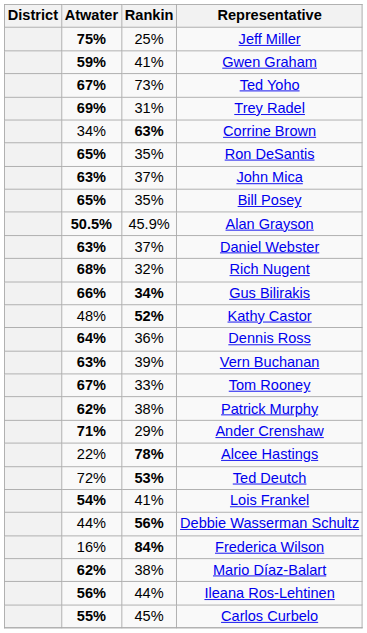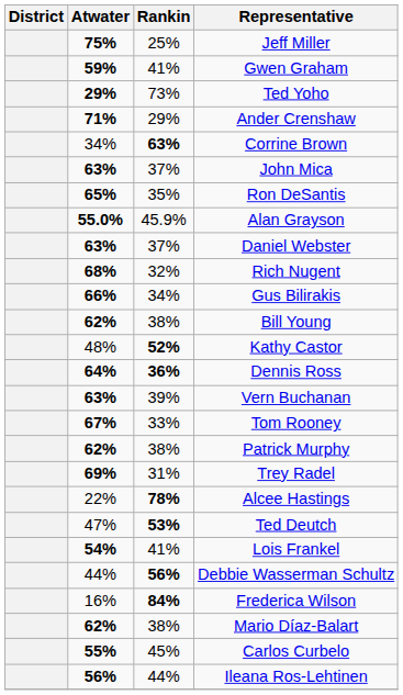 <table class=wikitable>
 <tr>
 <th>District</th>
 <th>Atwater</th>
 <th>Rankin</th>
 <th>Representative</th>
 </tr>
 <tr align=center>
 <th></th>
 <td><strong>75%</strong></td>
 <td>25%</td>
 <td><a href='#'>Jeff Miller</a></td>
 </tr>
 <tr align=center>
 <th></th>
 <td><strong>59%</strong></td>
 <td>41%</td>
 <td><a href='#'>Gwen Graham</a></td>
 </tr>
 <tr align=center>
 <th></th>
-<td><strong>67%</strong></td>
+<td><strong>29%</strong></td>
 <td>73%</td>
 <td><a href='#'>Ted Yoho</a></td>
 </tr>
 <tr align=center>
 <th></th>
-<td><strong>69%</strong></td>
-<td>31%</td>
-<td><a href='#'>Trey Radel</a></td>
+<td><strong>71%</strong></td>
+<td>29%</td>
+<td><a href='#'>Ander Crenshaw</a></td>
 </tr>
 <tr align=center>
 <th></th>
 <td>34%</td>
 <td><strong>63%</strong></td>
 <td><a href='#'>Corrine Brown</a></td>
-</tr>
-<tr align=center>
-<th></th>
-<td><strong>65%</strong></td>
-<td>35%</td>
-<td><a href='#'>Ron DeSantis</a></td>
 </tr>
 <tr align=center>
 <th></th>
 <td><strong>63%</strong></td>
 <td>37%</td>
 <td><a href='#'>John Mica</a></td>
 </tr>
 <tr align=center>
 <th></th>
 <td><strong>65%</strong></td>
 <td>35%</td>
-<td><a href='#'>Bill Posey</a></td>
+<td><a href='#'>Ron DeSantis</a></td>
 </tr>
 <tr align=center>
 <th></th>
-<td><strong>50.5%</strong></td>
+<td><strong>55.0%</strong></td>
 <td>45.9%</td>
 <td><a href='#'>Alan Grayson</a></td>
 </tr>
 <tr align=center>
 <th></th>
 <td><strong>63%</strong></td>
 <td>37%</td>
 <td><a href='#'>Daniel Webster</a></td>
 </tr>
 <tr align=center>
 <th></th>
 <td><strong>68%</strong></td>
 <td>32%</td>
 <td><a href='#'>Rich Nugent</a></td>
 </tr>
 <tr align=center>
 <th></th>
 <td><strong>66%</strong></td>
-<td><strong>34%</strong></td>
+<td>34%</td>
 <td><a href='#'>Gus Bilirakis</a></td>
+</tr>
+<tr align=center>
+<th></th>
+<td><strong>62%</strong></td>
+<td>38%</td>
+<td><a href='#'>Bill Young</a></td>
 </tr>
 <tr align=center>
 <th></th>
 <td>48%</td>
 <td><strong>52%</strong></td>
 <td><a href='#'>Kathy Castor</a></td>
 </tr>
 <tr align=center>
 <th></th>
 <td><strong>64%</strong></td>
-<td>36%</td>
+<td><strong>36%</strong></td>
 <td><a href='#'>Dennis Ross</a></td>
 </tr>
 <tr align=center>
 <th></th>
 <td><strong>63%</strong></td>
 <td>39%</td>
 <td><a href='#'>Vern Buchanan</a></td>
 </tr>
 <tr align=center>
 <th></th>
 <td><strong>67%</strong></td>
 <td>33%</td>
 <td><a href='#'>Tom Rooney</a></td>
 </tr>
 <tr align=center>
 <th></th>
 <td><strong>62%</strong></td>
 <td>38%</td>
 <td><a href='#'>Patrick Murphy</a></td>
 </tr>
 <tr align=center>
 <th></th>
-<td><strong>71%</strong></td>
-<td>29%</td>
-<td><a href='#'>Ander Crenshaw</a></td>
+<td><strong>69%</strong></td>
+<td>31%</td>
+<td><a href='#'>Trey Radel</a></td>
 </tr>
 <tr align=center>
 <th></th>
 <td>22%</td>
 <td><strong>78%</strong></td>
 <td><a href='#'>Alcee Hastings</a></td>
 </tr>
 <tr align=center>
 <th></th>
-<td>72%</td>
+<td>47%</td>
 <td><strong>53%</strong></td>
 <td><a href='#'>Ted Deutch</a></td>
 </tr>
 <tr align=center>
 <th></th>
 <td><strong>54%</strong></td>
 <td>41%</td>
 <td><a href='#'>Lois Frankel</a></td>
 </tr>
 <tr align=center>
 <th></th>
 <td>44%</td>
 <td><strong>56%</strong></td>
 <td><a href='#'>Debbie Wasserman Schultz</a></td>
 </tr>
 <tr align=center>
 <th></th>
 <td>16%</td>
 <td><strong>84%</strong></td>
 <td><a href='#'>Frederica Wilson</a></td>
 </tr>
 <tr align=center>
 <th></th>
 <td><strong>62%</strong></td>
 <td>38%</td>
 <td><a href='#'>Mario Díaz-Balart</a></td>
 </tr>
 <tr align=center>
 <th></th>
+<td><strong>55%</strong></td>
+<td>45%</td>
+<td><a href='#'>Carlos Curbelo</a></td>
+</tr>
+<tr align=center>
+<th></th>
 <td><strong>56%</strong></td>
 <td>44%</td>
 <td><a href='#'>Ileana Ros-Lehtinen</a></td>
 </tr>
 <tr align=center>
-<th></th>
-<td><strong>55%</strong></td>
-<td>45%</td>
-<td><a href='#'>Carlos Curbelo</a></td>
-</tr>
-<tr align=center>
 </tr>
 </table>
